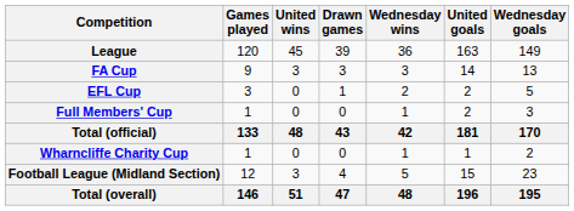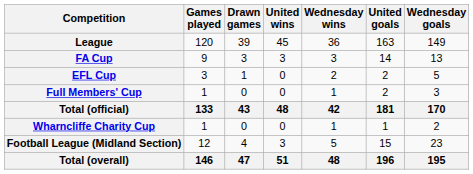 <table class="wikitable sortable plainrowheaders" style="text-align:center">
 <tr>
 <th scope="col">Competition</th>
 <th scope="col">Games<br>played</th>
+<th scope="col">Drawn<br>games</th>
 <th scope="col">United<br>wins</th>
-<th scope="col">Drawn<br>games</th>
 <th scope="col">Wednesday<br>wins</th>
 <th scope="col">United<br>goals</th>
 <th scope="col">Wednesday<br>goals</th>
 </tr>
 <tr>
 <th scope="row">League</th>
 <td>120</td>
+<td>39</td>
 <td>45</td>
-<td>39</td>
 <td>36</td>
 <td>163</td>
 <td>149</td>
 </tr>
 <tr>
 <th scope="row"><a href='#'>FA Cup</a></th>
 <td>9</td>
 <td>3</td>
 <td>3</td>
 <td>3</td>
 <td>14</td>
 <td>13</td>
 </tr>
 <tr>
 <th scope="row"><a href='#'>EFL Cup</a></th>
 <td>3</td>
+<td>1</td>
 <td>0</td>
-<td>1</td>
 <td>2</td>
 <td>2</td>
 <td>5</td>
 </tr>
 <tr>
 <th scope="row"><a href='#'>Full Members' Cup</a></th>
 <td>1</td>
 <td>0</td>
 <td>0</td>
 <td>1</td>
 <td>2</td>
 <td>3</td>
 </tr>
 <tr class="sortbottom">
 <th>Total (official)</th>
 <th>133</th>
+<th>43</th>
 <th>48</th>
-<th>43</th>
 <th>42</th>
 <th>181</th>
 <th>170</th>
 </tr>
 <tr>
 <th scope="row"><a href='#'>Wharncliffe Charity Cup</a></th>
 <td>1</td>
 <td>0</td>
 <td>0</td>
 <td>1</td>
 <td>1</td>
 <td>2</td>
 </tr>
 <tr>
 <th scope="row">Football League (Midland Section)</th>
 <td>12</td>
+<td>4</td>
 <td>3</td>
-<td>4</td>
 <td>5</td>
 <td>15</td>
 <td>23</td>
 </tr>
 <tr class="sortbottom">
 <th>Total (overall)</th>
 <th>146</th>
+<th>47</th>
 <th>51</th>
-<th>47</th>
 <th>48</th>
 <th>196</th>
 <th>195</th>
 </tr>
 </table>
